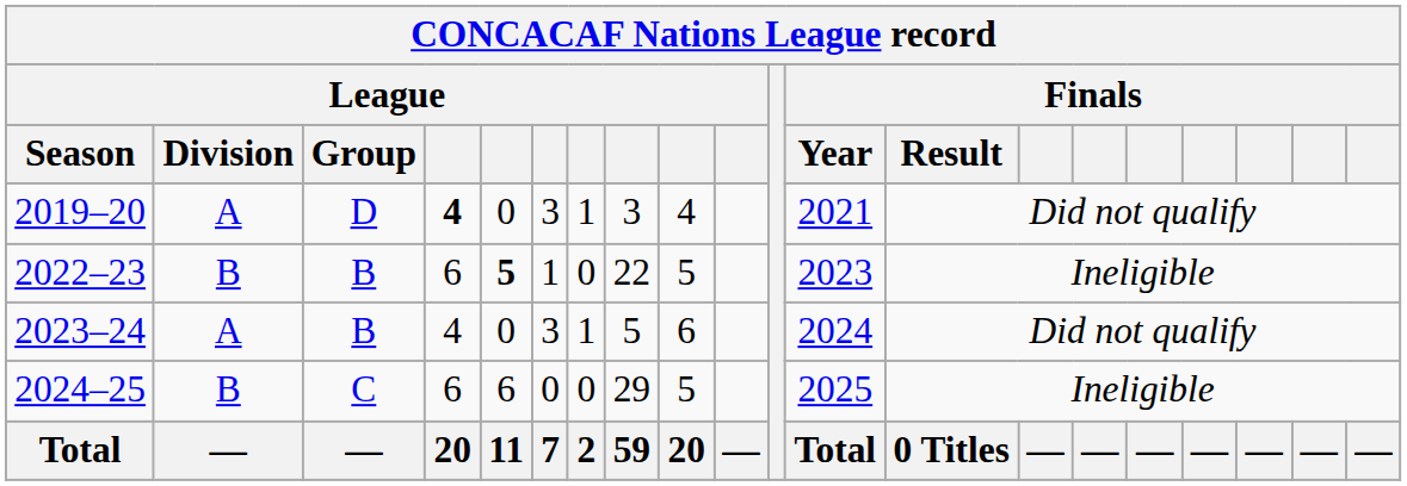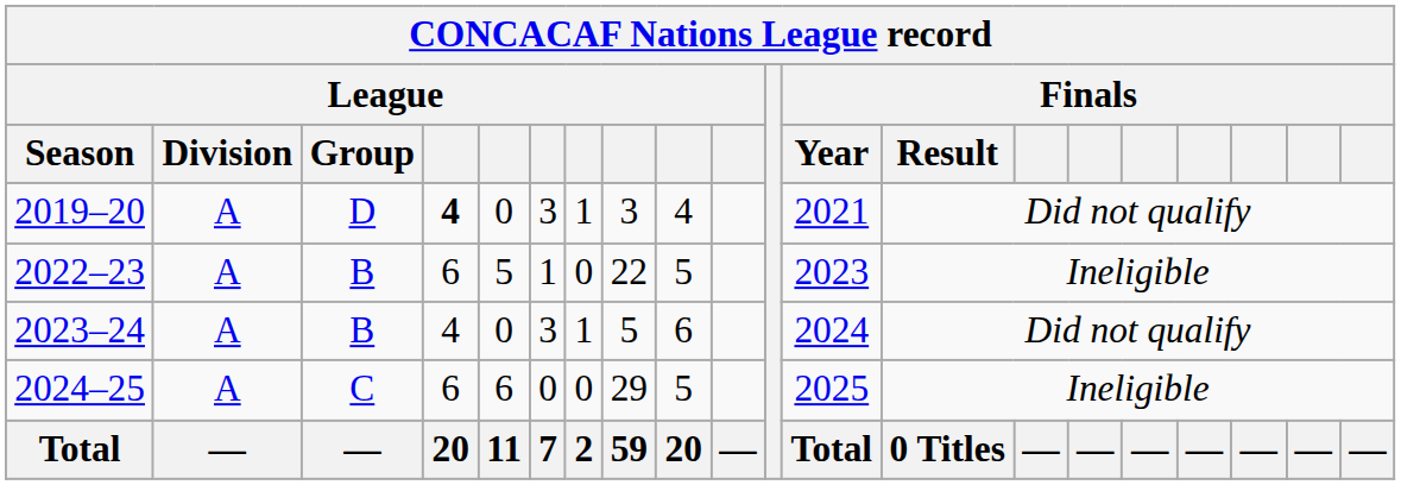 <table class="wikitable" style="text-align: center;">
 <tr>
 <th colspan=21><a href='#'>CONCACAF Nations League</a> record</th>
 </tr>
 <tr>
 <th colspan=10>League</th>
 <th rowspan=7></th>
 <th colspan=9>Finals</th>
 </tr>
 <tr>
 <th>Season</th>
 <th>Division</th>
 <th>Group</th>
 <th></th>
 <th></th>
 <th></th>
 <th></th>
 <th></th>
 <th></th>
 <th></th>
 <th>Year</th>
 <th>Result</th>
 <th></th>
 <th></th>
 <th></th>
 <th></th>
 <th></th>
 <th></th>
 <th></th>
 </tr>
 <tr>
 <td><a href='#'>2019–20</a></td>
 <td><a href='#'>A</a></td>
 <td><a href='#'>D</a></td>
 <td><strong>4</strong></td>
 <td>0</td>
 <td>3</td>
 <td>1</td>
 <td>3</td>
 <td>4</td>
 <td></td>
 <td> <a href='#'>2021</a></td>
 <td colspan=8><em>Did not qualify</em></td>
 </tr>
 <tr>
 <td><a href='#'>2022–23</a></td>
-<td><a href='#'>B</a></td>
+<td><a href='#'>A</a></td>
 <td><a href='#'>B</a></td>
 <td>6</td>
-<td><strong>5</strong></td>
+<td>5</td>
 <td>1</td>
 <td>0</td>
 <td>22</td>
 <td>5</td>
 <td></td>
 <td> <a href='#'>2023</a></td>
 <td colspan=8><em>Ineligible</em></td>
 </tr>
 <tr>
 <td><a href='#'>2023–24</a></td>
 <td><a href='#'>A</a></td>
 <td><a href='#'>B</a></td>
 <td>4</td>
 <td>0</td>
 <td>3</td>
 <td>1</td>
 <td>5</td>
 <td>6</td>
 <td></td>
 <td> <a href='#'>2024</a></td>
 <td colspan=8><em>Did not qualify</em></td>
 </tr>
 <tr>
 <td><a href='#'>2024–25</a></td>
-<td><a href='#'>B</a></td>
+<td><a href='#'>A</a></td>
 <td><a href='#'>C</a></td>
 <td>6</td>
 <td>6</td>
 <td>0</td>
 <td>0</td>
 <td>29</td>
 <td>5</td>
 <td></td>
 <td> <a href='#'>2025</a></td>
 <td colspan=8><em>Ineligible</em></td>
 </tr>
 <tr>
 <th>Total</th>
 <th>—</th>
 <th>—</th>
 <th>20</th>
 <th>11</th>
 <th>7</th>
 <th>2</th>
 <th>59</th>
 <th>20</th>
 <th>—</th>
 <th>Total</th>
 <th>0 Titles</th>
 <th>—</th>
 <th>—</th>
 <th>—</th>
 <th>—</th>
 <th>—</th>
 <th>—</th>
 <th>—</th>
 </tr>
 </table>
